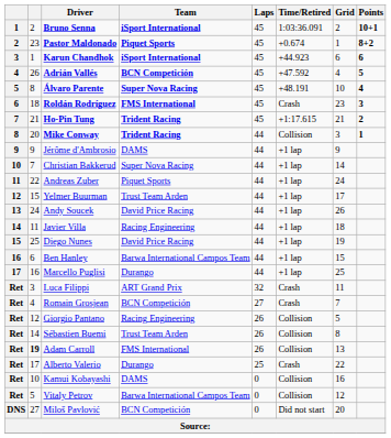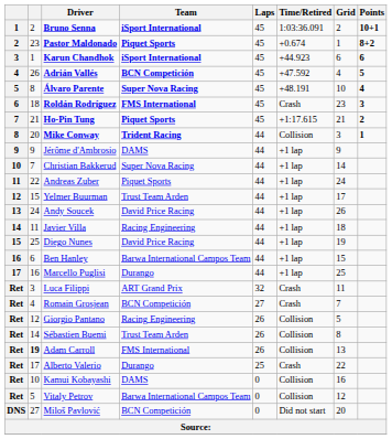 <table class="wikitable" style="font-size:85%">
 <tr>
 <th></th>
 <th></th>
 <th>Driver</th>
 <th>Team</th>
 <th>Laps</th>
 <th>Time/Retired</th>
 <th>Grid</th>
 <th>Points</th>
 </tr>
 <tr>
 <th>1</th>
 <td>2</td>
 <td> <strong><a href='#'>Bruno Senna</a></strong></td>
 <td><strong><a href='#'>iSport International</a></strong></td>
 <td>45</td>
 <td>1:03:36.091</td>
 <td>2</td>
 <td><strong>10+1</strong></td>
 </tr>
 <tr>
 <th>2</th>
 <td>23</td>
 <td> <strong><a href='#'>Pastor Maldonado</a></strong></td>
 <td><strong><a href='#'>Piquet Sports</a></strong></td>
 <td>45</td>
 <td>+0.674</td>
 <td>1</td>
 <td><strong>8+2</strong></td>
 </tr>
 <tr>
 <th>3</th>
 <td>1</td>
 <td> <strong><a href='#'>Karun Chandhok</a></strong></td>
 <td><strong><a href='#'>iSport International</a></strong></td>
 <td>45</td>
 <td>+44.923</td>
 <td>6</td>
 <td><strong>6</strong></td>
 </tr>
 <tr>
 <th>4</th>
 <td>26</td>
 <td> <strong><a href='#'>Adrián Vallés</a></strong></td>
 <td><strong><a href='#'>BCN Competición</a></strong></td>
 <td>45</td>
 <td>+47.592</td>
 <td>4</td>
 <td><strong>5</strong></td>
 </tr>
 <tr>
 <th>5</th>
 <td>8</td>
 <td> <strong><a href='#'>Álvaro Parente</a></strong></td>
 <td><strong><a href='#'>Super Nova Racing</a></strong></td>
 <td>45</td>
 <td>+48.191</td>
 <td>10</td>
 <td><strong>4</strong></td>
 </tr>
 <tr>
 <th>6</th>
 <td>18</td>
 <td> <strong><a href='#'>Roldán Rodríguez</a></strong></td>
 <td><strong><a href='#'>FMS International</a></strong></td>
 <td>45</td>
 <td>Crash</td>
 <td>23</td>
 <td><strong>3</strong></td>
 </tr>
 <tr>
 <th>7</th>
 <td>21</td>
 <td> <strong><a href='#'>Ho-Pin Tung</a></strong></td>
-<td><strong><a href='#'>Trident Racing</a></strong></td>
+<td><strong><a href='#'>Piquet Sports</a></strong></td>
 <td>45</td>
 <td>+1:17.615</td>
 <td>21</td>
 <td><strong>2</strong></td>
 </tr>
 <tr>
 <th>8</th>
 <td>20</td>
 <td> <strong><a href='#'>Mike Conway</a></strong></td>
 <td><strong><a href='#'>Trident Racing</a></strong></td>
 <td>44</td>
 <td>Collision</td>
 <td>3</td>
 <td><strong>1</strong></td>
 </tr>
 <tr>
 <th>9</th>
 <td>9</td>
 <td> <a href='#'>Jérôme d'Ambrosio</a></td>
 <td><a href='#'>DAMS</a></td>
 <td>44</td>
 <td>+1 lap</td>
 <td>9</td>
 <td></td>
 </tr>
 <tr>
 <th>10</th>
 <td>7</td>
 <td> <a href='#'>Christian Bakkerud</a></td>
 <td><a href='#'>Super Nova Racing</a></td>
 <td>44</td>
 <td>+1 lap</td>
 <td>14</td>
 <td></td>
 </tr>
 <tr>
 <th>11</th>
 <td>22</td>
 <td> <a href='#'>Andreas Zuber</a></td>
 <td><a href='#'>Piquet Sports</a></td>
 <td>44</td>
 <td>+1 lap</td>
 <td>24</td>
 <td></td>
 </tr>
 <tr>
 <th>12</th>
 <td>15</td>
 <td> <a href='#'>Yelmer Buurman</a></td>
 <td><a href='#'>Trust Team Arden</a></td>
 <td>44</td>
 <td>+1 lap</td>
 <td>17</td>
 <td></td>
 </tr>
 <tr>
 <th>13</th>
 <td>24</td>
 <td> <a href='#'>Andy Soucek</a></td>
 <td><a href='#'>David Price Racing</a></td>
 <td>44</td>
 <td>+1 lap</td>
 <td>26</td>
 <td></td>
 </tr>
 <tr>
 <th>14</th>
 <td>11</td>
 <td> <a href='#'>Javier Villa</a></td>
 <td><a href='#'>Racing Engineering</a></td>
 <td>44</td>
 <td>+1 lap</td>
 <td>18</td>
 <td></td>
 </tr>
 <tr>
 <th>15</th>
 <td>25</td>
 <td> <a href='#'>Diego Nunes</a></td>
 <td><a href='#'>David Price Racing</a></td>
 <td>44</td>
 <td>+1 lap</td>
 <td>19</td>
 <td></td>
 </tr>
 <tr>
 <th>16</th>
 <td>6</td>
 <td> <a href='#'>Ben Hanley</a></td>
 <td><a href='#'>Barwa International Campos Team</a></td>
 <td>44</td>
 <td>+1 lap</td>
 <td>15</td>
 <td></td>
 </tr>
 <tr>
 <th>17</th>
 <td>16</td>
 <td> <a href='#'>Marcello Puglisi</a></td>
 <td><a href='#'>Durango</a></td>
 <td>44</td>
 <td>+1 lap</td>
 <td>25</td>
 <td></td>
 </tr>
 <tr>
 <th>Ret</th>
 <td>3</td>
 <td> <a href='#'>Luca Filippi</a></td>
 <td><a href='#'>ART Grand Prix</a></td>
 <td>32</td>
 <td>Crash</td>
 <td>11</td>
 <td></td>
 </tr>
 <tr>
 <th>Ret</th>
 <td>4</td>
 <td> <a href='#'>Romain Grosjean</a></td>
 <td><a href='#'>BCN Competición</a></td>
 <td>27</td>
 <td>Crash</td>
 <td>7</td>
 <td></td>
 </tr>
 <tr>
 <th>Ret</th>
 <td>12</td>
 <td> <a href='#'>Giorgio Pantano</a></td>
 <td><a href='#'>Racing Engineering</a></td>
 <td>26</td>
 <td>Collision</td>
 <td>5</td>
 <td></td>
 </tr>
 <tr>
 <th>Ret</th>
 <td>14</td>
 <td> <a href='#'>Sébastien Buemi</a></td>
 <td><a href='#'>Trust Team Arden</a></td>
 <td>26</td>
 <td>Collision</td>
 <td>8</td>
 <td></td>
 </tr>
 <tr>
 <th>Ret</th>
 <td><strong>19</strong></td>
 <td> <a href='#'>Adam Carroll</a></td>
 <td><a href='#'>FMS International</a></td>
 <td>26</td>
 <td>Collision</td>
 <td>13</td>
 <td></td>
 </tr>
 <tr>
 <th>Ret</th>
 <td>17</td>
 <td> <a href='#'>Alberto Valerio</a></td>
 <td><a href='#'>Durango</a></td>
 <td>25</td>
 <td>Crash</td>
 <td>22</td>
 <td></td>
 </tr>
 <tr>
 <th>Ret</th>
 <td>10</td>
 <td> <a href='#'>Kamui Kobayashi</a></td>
 <td><a href='#'>DAMS</a></td>
 <td>0</td>
 <td>Collision</td>
 <td>16</td>
 <td></td>
 </tr>
 <tr>
 <th>Ret</th>
 <td>5</td>
 <td> <a href='#'>Vitaly Petrov</a></td>
 <td><a href='#'>Barwa International Campos Team</a></td>
 <td>0</td>
 <td>Collision</td>
 <td>12</td>
 <td></td>
 </tr>
 <tr>
 <th>DNS</th>
 <td>27</td>
 <td> <a href='#'>Miloš Pavlović</a></td>
 <td><a href='#'>BCN Competición</a></td>
 <td>0</td>
 <td>Did not start</td>
 <td>20</td>
 <td></td>
 </tr>
 <tr>
 <th colspan="8">Source:</th>
 </tr>
 <tr>
 </tr>
 </table>
